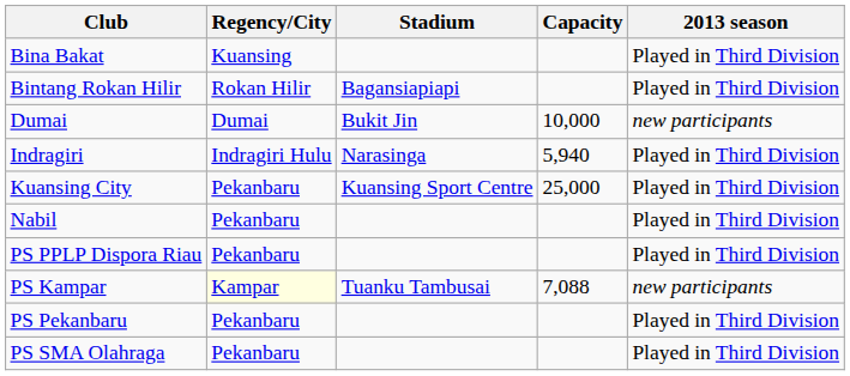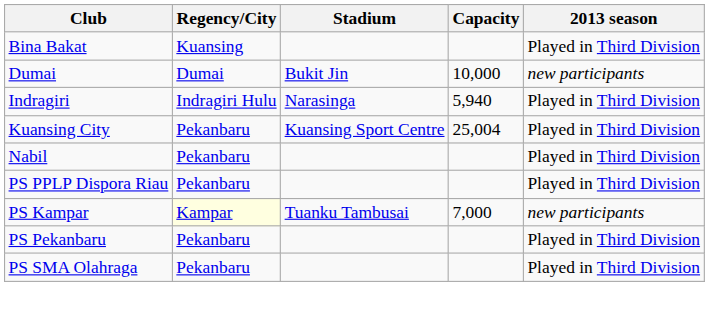 <table class="wikitable sortable">
 <tr>
 <th>Club</th>
 <th>Regency/City</th>
 <th>Stadium</th>
 <th>Capacity</th>
 <th>2013 season</th>
 </tr>
 <tr>
 <td><a href='#'>Bina Bakat</a></td>
 <td><a href='#'>Kuansing</a></td>
 <td></td>
-<td></td>
-<td>Played in <a href='#'>Third Division</a></td>
-</tr>
-<tr>
-<td><a href='#'>Bintang Rokan Hilir</a></td>
-<td><a href='#'>Rokan Hilir</a></td>
-<td><a href='#'>Bagansiapiapi</a></td>
 <td></td>
 <td>Played in <a href='#'>Third Division</a></td>
 </tr>
 <tr>
 <td><a href='#'>Dumai</a></td>
 <td><a href='#'>Dumai</a></td>
 <td><a href='#'>Bukit Jin</a></td>
 <td>10,000</td>
 <td><em>new participants</em></td>
 </tr>
 <tr>
 <td><a href='#'>Indragiri</a></td>
 <td><a href='#'>Indragiri Hulu</a></td>
 <td><a href='#'>Narasinga</a></td>
 <td>5,940</td>
 <td>Played in <a href='#'>Third Division</a></td>
 </tr>
 <tr>
 <td><a href='#'>Kuansing City</a></td>
 <td><a href='#'>Pekanbaru</a></td>
 <td><a href='#'>Kuansing Sport Centre</a></td>
-<td>25,000</td>
+<td>25,004</td>
 <td>Played in <a href='#'>Third Division</a></td>
 </tr>
 <tr>
 <td><a href='#'>Nabil</a></td>
 <td><a href='#'>Pekanbaru</a></td>
 <td></td>
 <td></td>
 <td>Played in <a href='#'>Third Division</a></td>
 </tr>
 <tr>
 <td><a href='#'>PS PPLP Dispora Riau</a></td>
 <td><a href='#'>Pekanbaru</a></td>
 <td></td>
 <td></td>
 <td>Played in <a href='#'>Third Division</a></td>
 </tr>
 <tr>
 <td><a href='#'>PS Kampar</a></td>
 <td style="background: lightyellow;"><a href='#'>Kampar</a></td>
 <td><a href='#'>Tuanku Tambusai</a></td>
-<td>7,088</td>
+<td>7,000</td>
 <td><em>new participants</em></td>
 </tr>
 <tr>
 <td><a href='#'>PS Pekanbaru</a></td>
 <td><a href='#'>Pekanbaru</a></td>
 <td></td>
 <td></td>
 <td>Played in <a href='#'>Third Division</a></td>
 </tr>
 <tr>
 <td><a href='#'>PS SMA Olahraga</a></td>
 <td><a href='#'>Pekanbaru</a></td>
 <td></td>
 <td></td>
 <td>Played in <a href='#'>Third Division</a></td>
 </tr>
 </table>
